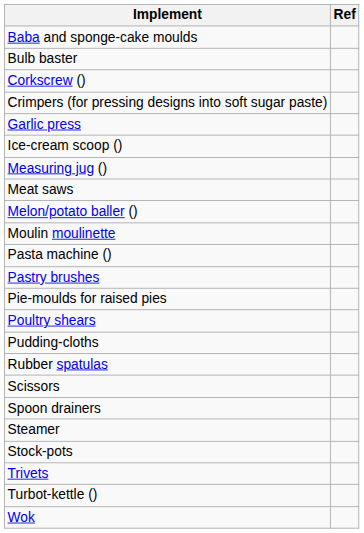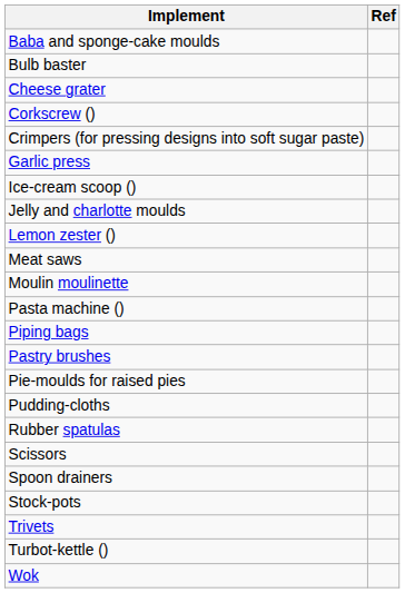 <table class="wikitable sortable plainrowheaders" style="text-align: left; margin-right: 0;">
 <tr>
 <th scope="col">Implement</th>
 <th scope="col"class=unsortable>Ref</th>
 </tr>
 <tr>
 <td><a href='#'>Baba</a> and sponge-cake moulds</td>
 <td></td>
 </tr>
 <tr>
 <td>Bulb baster</td>
+<td></td>
+</tr>
+<tr>
+<td><a href='#'>Cheese grater</a></td>
 <td></td>
 </tr>
 <tr>
 <td><a href='#'>Corkscrew</a> ()</td>
 <td></td>
 </tr>
 <tr>
 <td>Crimpers (for pressing designs into soft sugar paste)</td>
 <td></td>
 </tr>
 <tr>
 <td><a href='#'>Garlic press</a></td>
 <td></td>
 </tr>
 <tr>
 <td>Ice-cream scoop ()</td>
 <td></td>
 </tr>
 <tr>
-<td><a href='#'>Measuring jug</a> ()</td>
+<td>Jelly and <a href='#'>charlotte</a> moulds</td>
+<td></td>
+</tr>
+<tr>
+<td><a href='#'>Lemon zester</a> ()</td>
 <td></td>
 </tr>
 <tr>
 <td>Meat saws</td>
-<td></td>
-</tr>
-<tr>
-<td><a href='#'>Melon/potato baller</a>  ()</td>
 <td></td>
 </tr>
 <tr>
 <td>Moulin <a href='#'>moulinette</a></td>
 <td></td>
 </tr>
 <tr>
 <td>Pasta machine ()</td>
 <td></td>
 </tr>
 <tr>
+<td><a href='#'>Piping bags</a></td>
+<td></td>
+</tr>
+<tr>
 <td><a href='#'>Pastry brushes</a></td>
 <td></td>
 </tr>
 <tr>
 <td>Pie-moulds for raised pies</td>
-<td></td>
-</tr>
-<tr>
-<td><a href='#'>Poultry shears</a></td>
 <td></td>
 </tr>
 <tr>
 <td>Pudding-cloths</td>
 <td></td>
 </tr>
 <tr>
 <td>Rubber <a href='#'>spatulas</a></td>
 <td></td>
 </tr>
 <tr>
 <td>Scissors</td>
 <td></td>
 </tr>
 <tr>
 <td>Spoon drainers</td>
 <td></td>
 </tr>
 <tr>
-<td>Steamer</td>
-<td></td>
-</tr>
-<tr>
 <td>Stock-pots</td>
 <td></td>
 </tr>
 <tr>
 <td><a href='#'>Trivets</a></td>
 <td></td>
 </tr>
 <tr>
 <td>Turbot-kettle ()</td>
 <td></td>
 </tr>
 <tr>
 <td><a href='#'>Wok</a></td>
 <td></td>
 </tr>
 </table>
